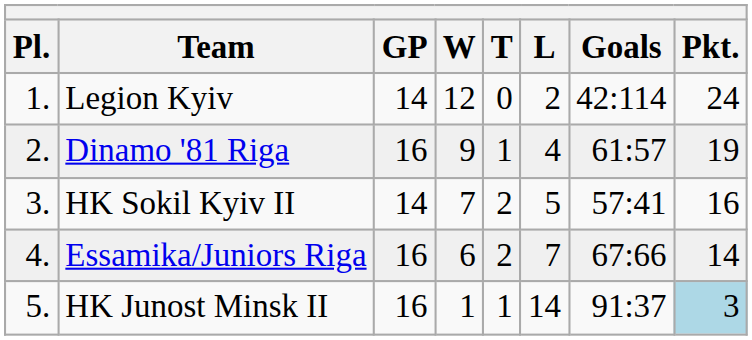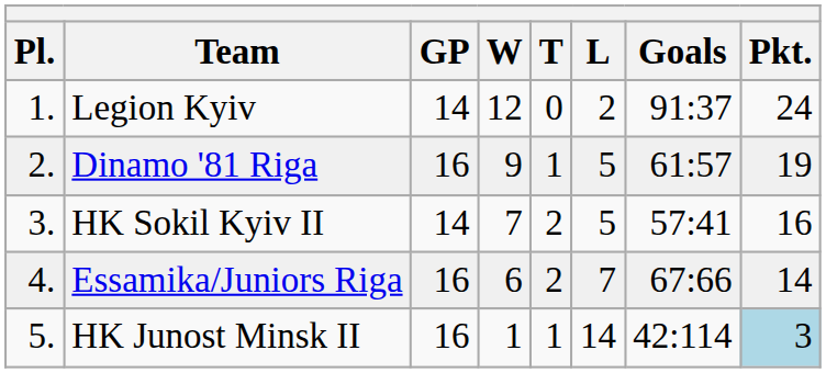 <table class="wikitable">
 <tr>
 <th colspan="9"></th>
 </tr>
 <tr bgcolor = "#e0e0e0">
 <th>Pl.</th>
 <th>Team</th>
 <th>GP</th>
 <th>W</th>
 <th>T</th>
 <th>L</th>
 <th>Goals</th>
 <th>Pkt.</th>
 </tr>
 <tr align="right">
 <td>1.</td>
 <td align="left">Legion Kyiv</td>
 <td>14</td>
 <td>12</td>
 <td>0</td>
 <td>2</td>
-<td>42:114</td>
+<td>91:37</td>
 <td>24</td>
 </tr>
 <tr align="right" bgcolor="#f0f0f0">
 <td>2.</td>
 <td align="left"><a href='#'>Dinamo '81 Riga</a></td>
 <td>16</td>
 <td>9</td>
 <td>1</td>
-<td>4</td>
+<td>5</td>
 <td>61:57</td>
 <td>19</td>
 </tr>
 <tr align="right">
 <td>3.</td>
 <td align="left">HK Sokil Kyiv II</td>
 <td>14</td>
 <td>7</td>
 <td>2</td>
 <td>5</td>
 <td>57:41</td>
 <td>16</td>
 </tr>
 <tr align="right" bgcolor="#f0f0f0">
 <td>4.</td>
 <td align="left"><a href='#'>Essamika/Juniors Riga</a></td>
 <td>16</td>
 <td>6</td>
 <td>2</td>
 <td>7</td>
 <td>67:66</td>
 <td>14</td>
 </tr>
 <tr align="right">
 <td>5.</td>
 <td align="left">HK Junost Minsk II</td>
 <td>16</td>
 <td>1</td>
 <td>1</td>
 <td>14</td>
-<td>91:37</td>
+<td>42:114</td>
 <td style="background: lightblue;">3</td>
 </tr>
 </table>
